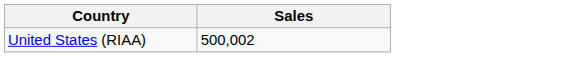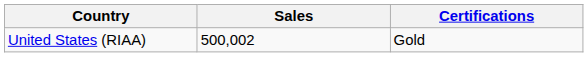 <table class="wikitable">
 <tr>
 <th style="width:200px;">Country</th>
 <th style="width:200px;">Sales</th>
+<th style="width:200px;"><a href='#'>Certifications</a></th>
 </tr>
 <tr>
 <td><a href='#'>United States</a> (RIAA)</td>
 <td>500,002</td>
+<td>Gold</td>
 </tr>
 </table>
